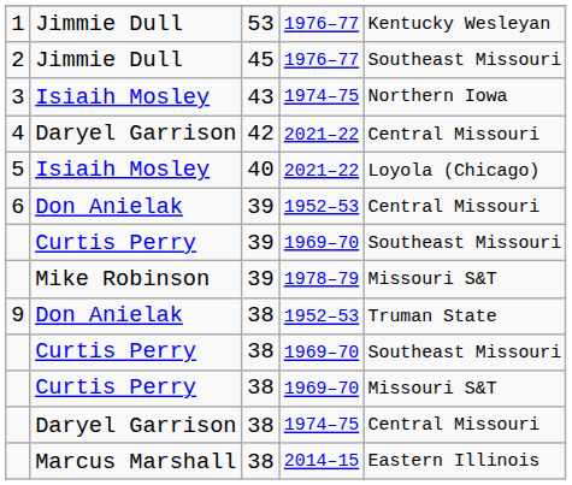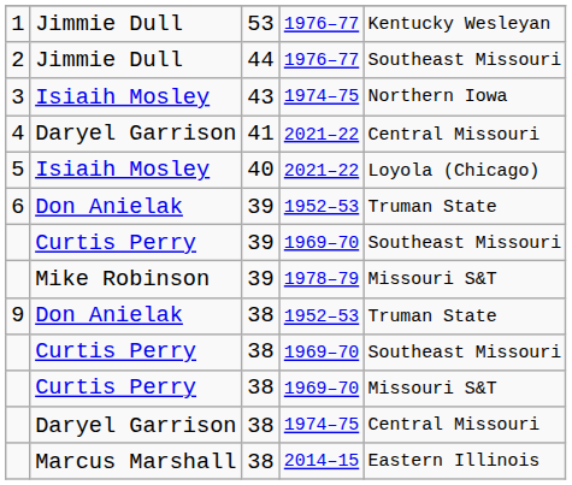 <table class="wikitable">
 <tr>
 </tr>
 <tr>
 <td>1</td>
 <td>Jimmie Dull</td>
 <td>53</td>
 <td style="font-size:80%;"><a href='#'>1976–77</a></td>
 <td style="font-size:80%;">Kentucky Wesleyan</td>
 </tr>
 <tr>
 <td>2</td>
 <td>Jimmie Dull</td>
-<td>45</td>
+<td>44</td>
 <td style="font-size:80%;"><a href='#'>1976–77</a></td>
 <td style="font-size:80%;">Southeast Missouri</td>
 </tr>
 <tr>
 <td>3</td>
 <td><a href='#'>Isiaih Mosley</a></td>
 <td>43</td>
 <td style="font-size:80%;"><a href='#'>1974–75</a></td>
 <td style="font-size:80%;">Northern Iowa</td>
 </tr>
 <tr>
 <td>4</td>
 <td>Daryel Garrison</td>
-<td>42</td>
+<td>41</td>
 <td style="font-size:80%;"><a href='#'>2021–22</a></td>
 <td style="font-size:80%;">Central Missouri</td>
 </tr>
 <tr>
 <td>5</td>
 <td><a href='#'>Isiaih Mosley</a></td>
 <td>40</td>
 <td style="font-size:80%;"><a href='#'>2021–22</a></td>
 <td style="font-size:80%;">Loyola (Chicago)</td>
 </tr>
 <tr>
 <td>6</td>
 <td><a href='#'>Don Anielak</a></td>
 <td>39</td>
 <td style="font-size:80%;"><a href='#'>1952–53</a></td>
-<td style="font-size:80%;">Central Missouri</td>
+<td style="font-size:80%;">Truman State</td>
 </tr>
 <tr>
 <td></td>
 <td><a href='#'>Curtis Perry</a></td>
 <td>39</td>
 <td style="font-size:80%;"><a href='#'>1969–70</a></td>
 <td style="font-size:80%;">Southeast Missouri</td>
 </tr>
 <tr>
 <td></td>
 <td>Mike Robinson</td>
 <td>39</td>
 <td style="font-size:80%;"><a href='#'>1978–79</a></td>
 <td style="font-size:80%;">Missouri S&T</td>
 </tr>
 <tr>
 <td>9</td>
 <td><a href='#'>Don Anielak</a></td>
 <td>38</td>
 <td style="font-size:80%;"><a href='#'>1952–53</a></td>
 <td style="font-size:80%;">Truman State</td>
 </tr>
 <tr>
 <td></td>
 <td><a href='#'>Curtis Perry</a></td>
 <td>38</td>
 <td style="font-size:80%;"><a href='#'>1969–70</a></td>
 <td style="font-size:80%;">Southeast Missouri</td>
 </tr>
 <tr>
 <td></td>
 <td><a href='#'>Curtis Perry</a></td>
 <td>38</td>
 <td style="font-size:80%;"><a href='#'>1969–70</a></td>
 <td style="font-size:80%;">Missouri S&T</td>
 </tr>
 <tr>
 <td></td>
 <td>Daryel Garrison</td>
 <td>38</td>
 <td style="font-size:80%;"><a href='#'>1974–75</a></td>
 <td style="font-size:80%;">Central Missouri</td>
 </tr>
 <tr>
 <td></td>
 <td>Marcus Marshall</td>
 <td>38</td>
 <td style="font-size:80%;"><a href='#'>2014–15</a></td>
 <td style="font-size:80%;">Eastern Illinois</td>
 </tr>
 </table>
